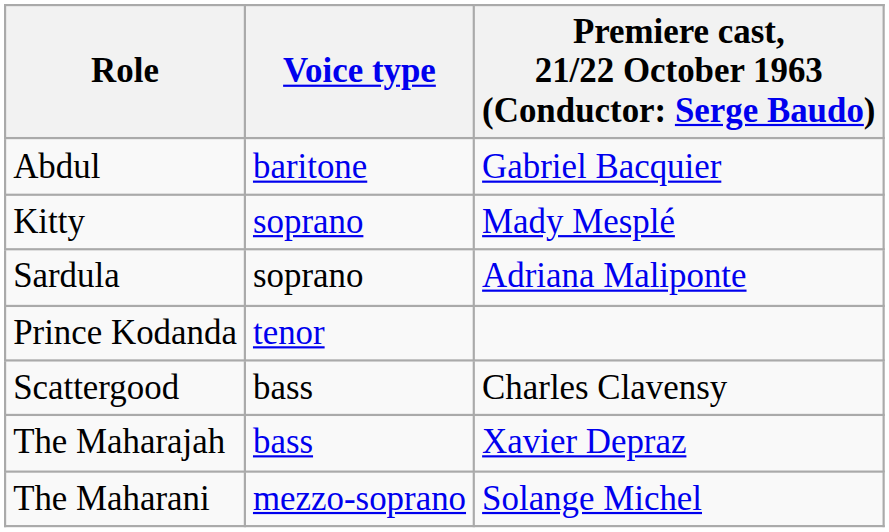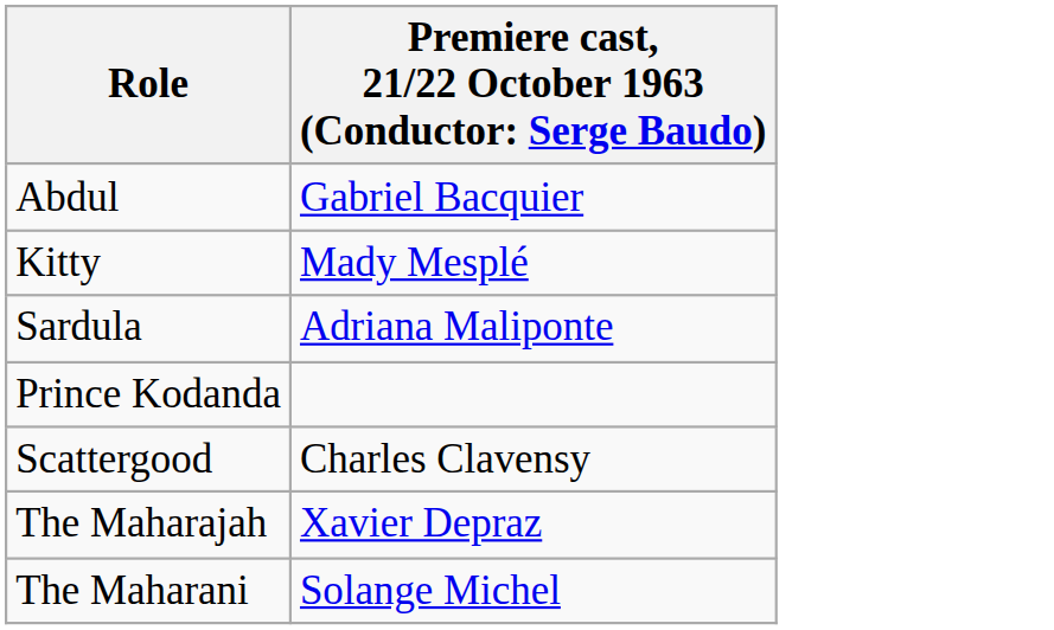 <table class="wikitable">
 <tr>
 <th>Role</th>
-<th><a href='#'>Voice type</a></th>
 <th>Premiere cast,<br>21/22 October 1963<br>(Conductor: <a href='#'>Serge Baudo</a>)</th>
 </tr>
 <tr>
 <td>Abdul</td>
-<td><a href='#'>baritone</a></td>
 <td><a href='#'>Gabriel Bacquier</a></td>
 </tr>
 <tr>
 <td>Kitty</td>
-<td><a href='#'>soprano</a></td>
 <td><a href='#'>Mady Mesplé</a></td>
 </tr>
 <tr>
 <td>Sardula</td>
-<td>soprano</td>
 <td><a href='#'>Adriana Maliponte</a></td>
 </tr>
 <tr>
 <td>Prince Kodanda</td>
-<td><a href='#'>tenor</a></td>
 <td></td>
 </tr>
 <tr>
 <td>Scattergood</td>
-<td>bass</td>
 <td>Charles Clavensy</td>
 </tr>
 <tr>
 <td>The Maharajah</td>
-<td><a href='#'>bass</a></td>
 <td><a href='#'>Xavier Depraz</a></td>
 </tr>
 <tr>
 <td>The Maharani</td>
-<td><a href='#'>mezzo-soprano</a></td>
 <td><a href='#'>Solange Michel</a></td>
 </tr>
 </table>
